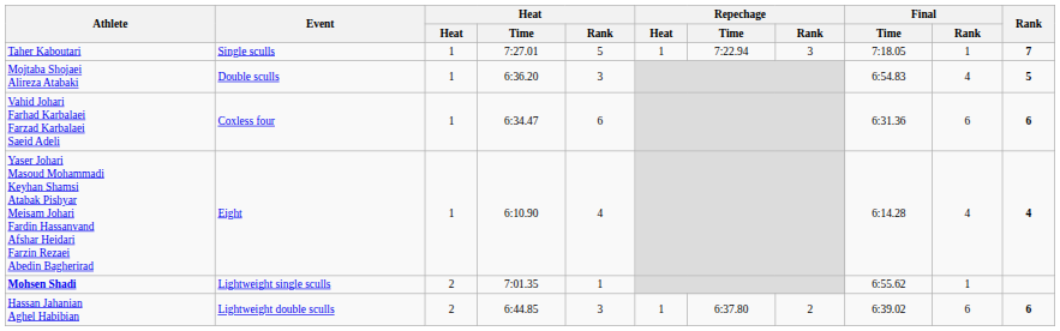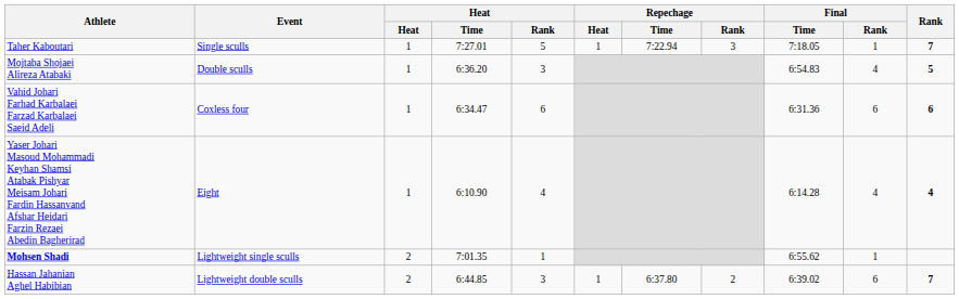 <table class="wikitable" width="85%" style="text-align:center; font-size:90%">
 <tr>
 <th rowspan="2" width="12%">Athlete</th>
 <th rowspan="2" width="12%">Event</th>
 <th colspan="3" width="12%">Heat</th>
 <th colspan="3" width="12%">Repechage</th>
 <th colspan="2" width="9%">Final</th>
 <th rowspan="2" width="3%">Rank</th>
 </tr>
 <tr>
 <th width="3%">Heat</th>
 <th width="5%">Time</th>
 <th>Rank</th>
 <th width="3%">Heat</th>
 <th width="5%">Time</th>
 <th>Rank</th>
 <th width="5%">Time</th>
 <th>Rank</th>
 </tr>
 <tr>
 <td align="left"><a href='#'>Taher Kaboutari</a></td>
 <td align="left"><a href='#'>Single sculls</a></td>
 <td>1</td>
 <td>7:27.01</td>
 <td>5</td>
 <td>1</td>
 <td>7:22.94</td>
 <td>3 <strong></strong></td>
 <td>7:18.05</td>
 <td>1</td>
 <td><strong>7</strong></td>
 </tr>
 <tr>
 <td align="left"><a href='#'>Mojtaba Shojaei</a><br><a href='#'>Alireza Atabaki</a></td>
 <td align="left"><a href='#'>Double sculls</a></td>
 <td>1</td>
 <td>6:36.20</td>
 <td>3 <strong></strong></td>
 <td colspan=3 bgcolor=#DCDCDC></td>
 <td>6:54.83</td>
 <td>4</td>
 <td><strong>5</strong></td>
 </tr>
 <tr>
 <td align="left"><a href='#'>Vahid Johari</a><br><a href='#'>Farhad Karbalaei</a><br><a href='#'>Farzad Karbalaei</a><br><a href='#'>Saeid Adeli</a></td>
 <td align="left"><a href='#'>Coxless four</a></td>
 <td>1</td>
 <td>6:34.47</td>
 <td>6 <strong></strong></td>
 <td colspan=3 bgcolor=#DCDCDC></td>
 <td>6:31.36</td>
 <td>6</td>
 <td><strong>6</strong></td>
 </tr>
 <tr>
 <td align="left"><a href='#'>Yaser Johari</a><br><a href='#'>Masoud Mohammadi</a><br><a href='#'>Keyhan Shamsi</a><br><a href='#'>Atabak Pishyar</a><br><a href='#'>Meisam Johari</a><br><a href='#'>Fardin Hassanvand</a><br><a href='#'>Afshar Heidari</a><br><a href='#'>Farzin Rezaei</a><br><a href='#'>Abedin Bagherirad</a></td>
 <td align="left"><a href='#'>Eight</a></td>
 <td>1</td>
 <td>6:10.90</td>
 <td>4 <strong></strong></td>
 <td colspan=3 bgcolor=#DCDCDC></td>
 <td>6:14.28</td>
 <td>4</td>
 <td><strong>4</strong></td>
 </tr>
 <tr>
 <td align="left"><strong><a href='#'>Mohsen Shadi</a></strong></td>
 <td align="left"><a href='#'>Lightweight single sculls</a></td>
 <td>2</td>
 <td>7:01.35</td>
 <td>1 <strong></strong></td>
 <td colspan=3 bgcolor=#DCDCDC></td>
 <td>6:55.62</td>
 <td>1</td>
 <td></td>
 </tr>
 <tr>
 <td align="left"><a href='#'>Hassan Jahanian</a><br><a href='#'>Aghel Habibian</a></td>
 <td align="left"><a href='#'>Lightweight double sculls</a></td>
 <td>2</td>
 <td>6:44.85</td>
 <td>3</td>
 <td>1</td>
 <td>6:37.80</td>
 <td>2 <strong></strong></td>
 <td>6:39.02</td>
 <td>6</td>
-<td><strong>6</strong></td>
+<td><strong>7</strong></td>
 </tr>
 </table>
